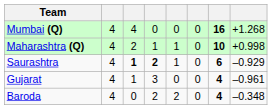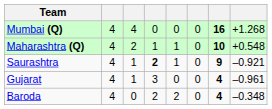 <table class="wikitable" style="text-align:center">
 <tr>
 <th style="width:140px;">Team</th>
 <th style="width:25px;"></th>
 <th style="width:25px;"></th>
 <th style="width:25px;"></th>
 <th style="width:25px;"></th>
 <th style="width:25px;"></th>
 <th style="width:25px;"></th>
 <th style="width:40px;"></th>
 </tr>
 <tr style="background:#cfc;">
 <td style="text-align:left"><a href='#'>Mumbai</a> <strong>(Q)</strong></td>
 <td>4</td>
 <td>4</td>
 <td>0</td>
 <td>0</td>
 <td>0</td>
 <td><strong>16</strong></td>
 <td>+1.268</td>
 </tr>
 <tr style="background:#cfc;">
 <td style="text-align:left"><a href='#'>Maharashtra</a> <strong>(Q)</strong></td>
 <td>4</td>
 <td>2</td>
 <td>1</td>
 <td>1</td>
 <td>0</td>
 <td><strong>10</strong></td>
-<td>+0.998</td>
+<td>+0.548</td>
 </tr>
 <tr>
 <td style="text-align:left"><a href='#'>Saurashtra</a></td>
 <td>4</td>
-<td><strong>1</strong></td>
+<td>1</td>
 <td><strong>2</strong></td>
 <td>1</td>
 <td>0</td>
-<td><strong>6</strong></td>
-<td>–0.929</td>
+<td><strong>9</strong></td>
+<td>–0.921</td>
 </tr>
 <tr>
 <td style="text-align:left"><a href='#'>Gujarat</a></td>
 <td>4</td>
 <td>1</td>
 <td>3</td>
 <td>0</td>
 <td>0</td>
 <td><strong>4</strong></td>
 <td>–0.961</td>
 </tr>
 <tr>
 <td style="text-align:left"><a href='#'>Baroda</a></td>
 <td>4</td>
 <td>0</td>
 <td>2</td>
 <td>2</td>
 <td>0</td>
 <td><strong>4</strong></td>
 <td>–0.348</td>
 </tr>
 </table>
